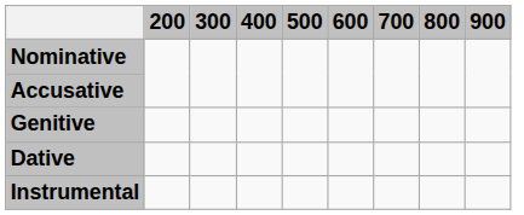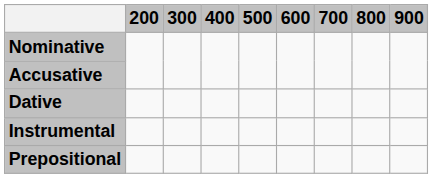 <table class="wikitable">
 <tr>
 <th></th>
 <th style="background:#C0C0C0">200</th>
 <th style="background:#C0C0C0">300</th>
 <th style="background:#C0C0C0">400</th>
 <th style="background:#C0C0C0">500</th>
 <th style="background:#C0C0C0">600</th>
 <th style="background:#C0C0C0">700</th>
 <th style="background:#C0C0C0">800</th>
 <th style="background:#C0C0C0">900</th>
 </tr>
 <tr>
 <td style="background:#C0C0C0"><strong>Nominative</strong></td>
 <td rowspan="2"></td>
 <td rowspan="2"></td>
 <td rowspan="2"></td>
 <td rowspan="2"></td>
 <td rowspan="2"></td>
 <td rowspan="2"></td>
 <td rowspan="2"></td>
 <td rowspan="2"></td>
 </tr>
 <tr>
 <td style="background:#C0C0C0"><strong>Accusative</strong></td>
 </tr>
 <tr>
-<td style="background:#C0C0C0"><strong>Genitive</strong></td>
-<td></td>
-<td></td>
-<td></td>
-<td></td>
-<td></td>
-<td></td>
-<td></td>
-<td></td>
-</tr>
-<tr>
 <td style="background:#C0C0C0"><strong>Dative</strong></td>
 <td></td>
 <td></td>
 <td></td>
 <td></td>
 <td></td>
 <td></td>
 <td></td>
 <td></td>
 </tr>
 <tr>
 <td style="background:#C0C0C0"><strong>Instrumental</strong></td>
 <td></td>
 <td></td>
 <td></td>
 <td></td>
 <td></td>
 <td></td>
 <td></td>
 <td></td>
 </tr>
+<tr>
+<td style="background:#C0C0C0"><strong>Prepositional</strong></td>
+<td></td>
+<td></td>
+<td></td>
+<td></td>
+<td></td>
+<td></td>
+<td></td>
+<td></td>
+</tr>
 </table>
